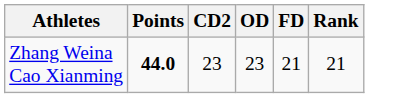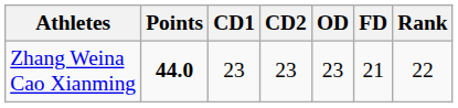 <table class="wikitable" border="1" style="font-size:90%">
 <tr>
 <th>Athletes</th>
 <th>Points</th>
+<th>CD1</th>
 <th>CD2</th>
 <th>OD</th>
 <th>FD</th>
 <th>Rank</th>
 </tr>
 <tr align=center>
 <td align=left><a href='#'>Zhang Weina</a><br><a href='#'>Cao Xianming</a></td>
 <td><strong>44.0</strong></td>
 <td>23</td>
 <td>23</td>
+<td>23</td>
 <td>21</td>
-<td>21</td>
+<td>22</td>
 </tr>
 </table>
